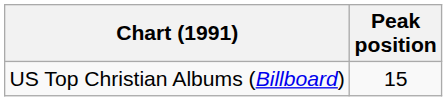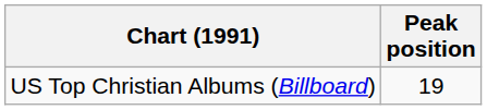 <table class="wikitable">
 <tr>
 <th>Chart (1991)</th>
 <th>Peak<br>position</th>
 </tr>
 <tr>
 <td>US Top Christian Albums (<em><a href='#'>Billboard</a></em>)</td>
-<td style="text-align:center;">15</td>
+<td style="text-align:center;">19</td>
 </tr>
 </table>
